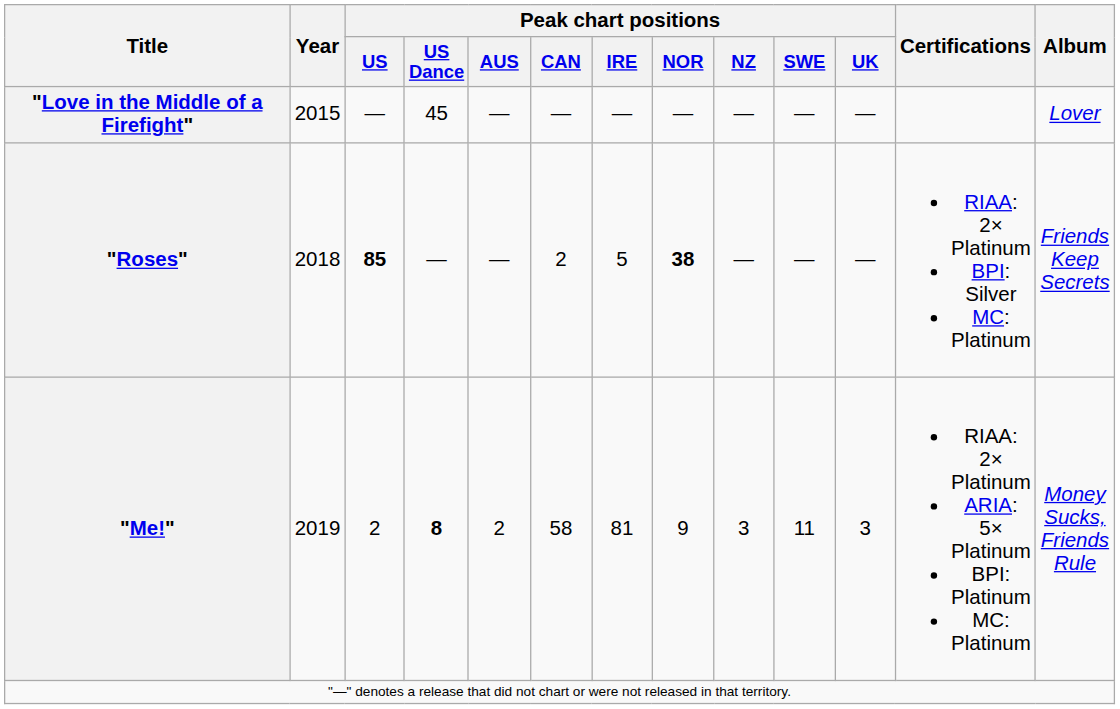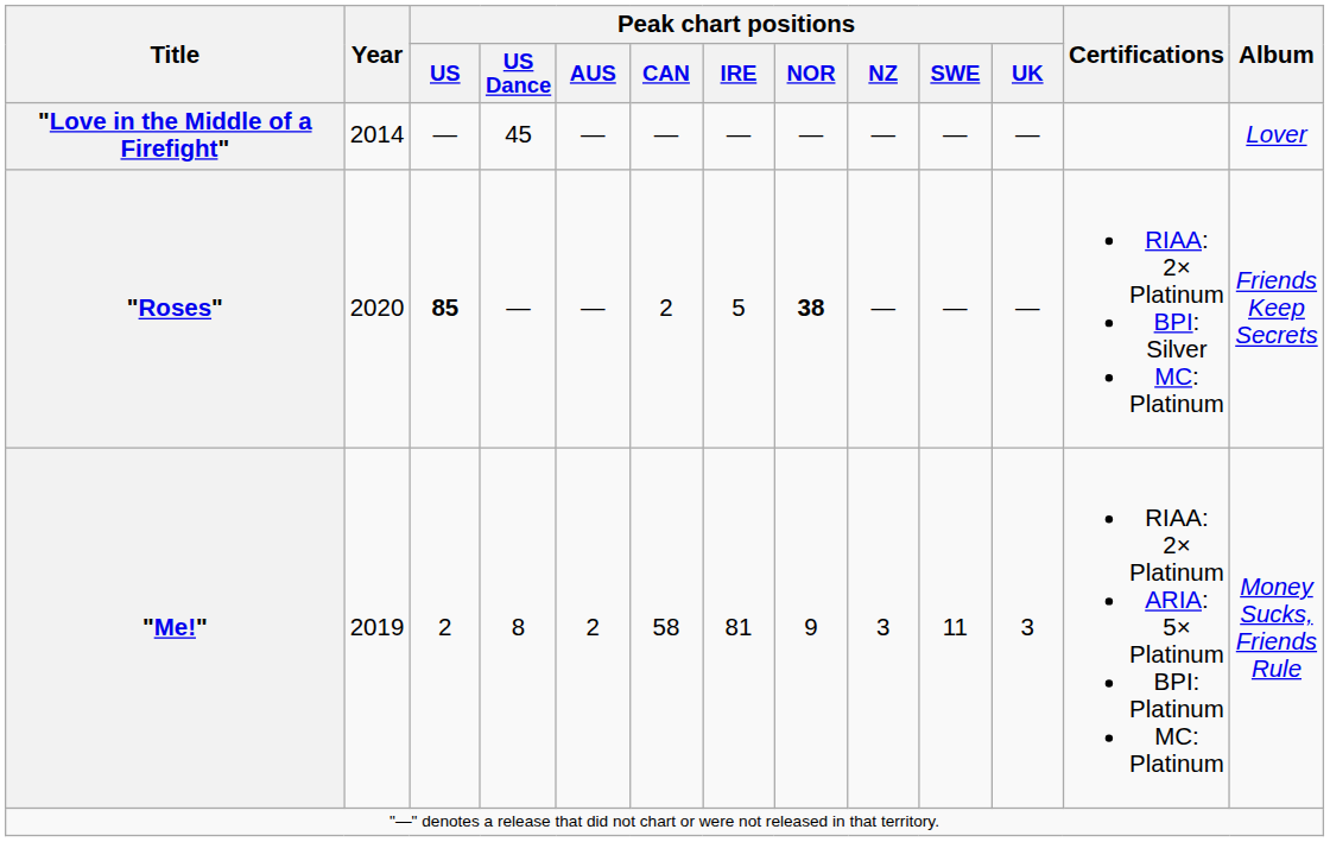 <table class="wikitable plainrowheaders" style="text-align:center;">
 <tr>
 <th scope="col" rowspan="2" style="width:15em;">Title</th>
 <th scope="col" rowspan="2">Year</th>
 <th scope="col" colspan="9">Peak chart positions</th>
 <th scope="col" rowspan="2">Certifications</th>
 <th scope="col" rowspan="2">Album</th>
 </tr>
 <tr>
 <th scope="col" style="width:3em;font-size:90%;"><a href='#'>US</a><br></th>
 <th scope="col" style="width:3em;font-size:90%;"><a href='#'>US<br>Dance</a><br></th>
 <th scope="col" style="width:3em;font-size:90%;"><a href='#'>AUS</a><br></th>
 <th scope="col" style="width:3em;font-size:90%;"><a href='#'>CAN</a><br></th>
 <th scope="col" style="width:3em;font-size:90%;"><a href='#'>IRE</a><br></th>
 <th scope="col" style="width:3em;font-size:90%;"><a href='#'>NOR</a><br></th>
 <th scope="col" style="width:3em;font-size:90%;"><a href='#'>NZ</a><br></th>
 <th scope="col" style="width:3em;font-size:90%;"><a href='#'>SWE</a><br></th>
 <th scope="col" style="width:3em;font-size:90%;"><a href='#'>UK</a><br></th>
 </tr>
 <tr>
 <th scope="row">"<a href='#'>Love in the Middle of a Firefight</a>"<br></th>
-<td>2015</td>
+<td>2014</td>
 <td>—</td>
 <td>45</td>
 <td>—</td>
 <td>—</td>
 <td>—</td>
 <td>—</td>
 <td>—</td>
 <td>—</td>
 <td>—</td>
 <td></td>
 <td><em><a href='#'>Lover</a></em></td>
 </tr>
 <tr>
 <th scope="row">"<a href='#'>Roses</a>"<br></th>
-<td>2018</td>
+<td>2020</td>
 <td><strong>85</strong></td>
 <td>—</td>
 <td>—</td>
 <td>2</td>
 <td>5</td>
 <td><strong>38</strong></td>
 <td>—</td>
 <td>—</td>
 <td>—</td>
 <td><br><ul><li><a href='#'>RIAA</a>: 2× Platinum</li><li><a href='#'>BPI</a>: Silver</li><li><a href='#'>MC</a>: Platinum</li></ul></td>
 <td><em><a href='#'>Friends Keep Secrets</a></em></td>
 </tr>
 <tr>
 <th scope="row">"<a href='#'>Me!</a>"<br></th>
 <td>2019</td>
 <td>2</td>
-<td><strong>8</strong></td>
+<td>8</td>
 <td>2</td>
 <td>58</td>
 <td>81</td>
 <td>9</td>
 <td>3</td>
 <td>11</td>
 <td>3</td>
 <td><br><ul><li>RIAA: 2× Platinum</li><li><a href='#'>ARIA</a>: 5× Platinum</li><li>BPI: Platinum</li><li>MC: Platinum</li></ul></td>
 <td><em><a href='#'>Money Sucks, Friends Rule</a></em></td>
 </tr>
 <tr>
 <td colspan="16" style="font-size:8pt">"—" denotes a release that did not chart or were not released in that territory.</td>
 </tr>
 </table>
